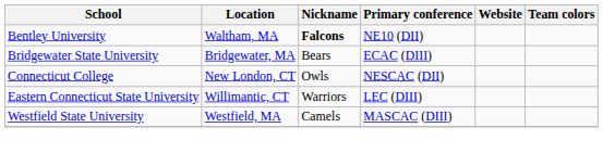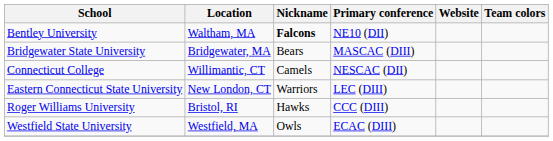 <table class="wikitable sortable">
 <tr>
 <th>School</th>
 <th>Location</th>
 <th>Nickname</th>
 <th>Primary conference</th>
 <th>Website</th>
 <th>Team colors</th>
 </tr>
 <tr>
 <td><a href='#'>Bentley University</a></td>
 <td><a href='#'>Waltham, MA</a></td>
 <td><strong>Falcons</strong></td>
 <td><a href='#'>NE10</a> (<a href='#'>DII</a>)</td>
 <td></td>
 <td align=center> </td>
 </tr>
 <tr>
 <td><a href='#'>Bridgewater State University</a></td>
 <td><a href='#'>Bridgewater, MA</a></td>
 <td>Bears</td>
-<td><a href='#'>ECAC</a> (<a href='#'>DIII</a>)</td>
+<td><a href='#'>MASCAC</a> (<a href='#'>DIII</a>)</td>
 <td></td>
 <td align=center> </td>
 </tr>
 <tr>
 <td><a href='#'>Connecticut College</a></td>
-<td><a href='#'>New London, CT</a></td>
-<td>Owls</td>
+<td><a href='#'>Willimantic, CT</a></td>
+<td>Camels</td>
 <td><a href='#'>NESCAC</a> (<a href='#'>DII</a>)</td>
 <td></td>
 <td align=center> </td>
 </tr>
 <tr>
 <td><a href='#'>Eastern Connecticut State University</a></td>
-<td><a href='#'>Willimantic, CT</a></td>
+<td><a href='#'>New London, CT</a></td>
 <td>Warriors</td>
 <td><a href='#'>LEC</a> (<a href='#'>DIII</a>)</td>
 <td></td>
 <td align=center> </td>
 </tr>
 <tr>
+<td><a href='#'>Roger Williams University</a></td>
+<td><a href='#'>Bristol, RI</a></td>
+<td>Hawks</td>
+<td><a href='#'>CCC</a> (<a href='#'>DIII</a>)</td>
+<td></td>
+<td align=center> </td>
+</tr>
+<tr>
 <td><a href='#'>Westfield State University</a></td>
 <td><a href='#'>Westfield, MA</a></td>
-<td>Camels</td>
-<td><a href='#'>MASCAC</a> (<a href='#'>DIII</a>)</td>
+<td>Owls</td>
+<td><a href='#'>ECAC</a> (<a href='#'>DIII</a>)</td>
 <td></td>
 <td align=center> </td>
 </tr>
 <tr>
 </tr>
 </table>
